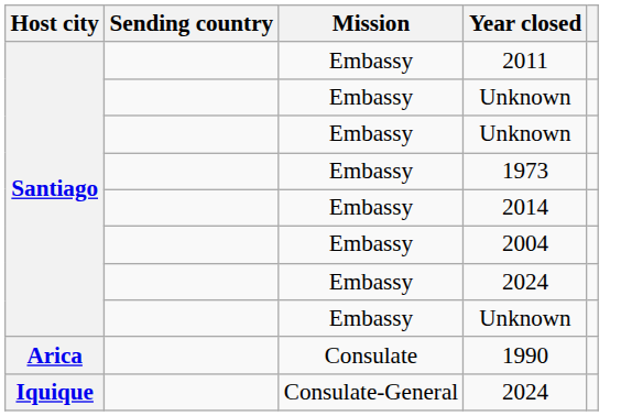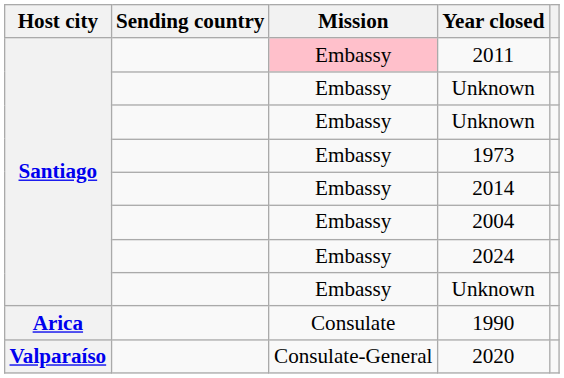 <table class="wikitable plainrowheaders">
 <tr>
 <th scope="col">Host city</th>
 <th scope="col">Sending country</th>
 <th scope="col">Mission</th>
 <th scope="col">Year closed</th>
 <th scope="col"></th>
 </tr>
 <tr>
 <th rowspan="8"><a href='#'>Santiago</a></th>
 <td></td>
-<td style="text-align:center;">Embassy</td>
+<td style="background: pink; text-align:center;">Embassy</td>
 <td style="text-align:center;">2011</td>
 <td style="text-align:center;"></td>
 </tr>
 <tr>
 <td></td>
 <td style="text-align:center;">Embassy</td>
 <td style="text-align:center;">Unknown</td>
 <td style="text-align:center;"></td>
 </tr>
 <tr>
 <td></td>
 <td style="text-align:center;">Embassy</td>
 <td style="text-align:center;">Unknown</td>
 <td style="text-align:center;"></td>
 </tr>
 <tr>
 <td></td>
 <td style="text-align:center;">Embassy</td>
 <td style="text-align:center;">1973</td>
 <td style="text-align:center;"></td>
 </tr>
 <tr>
 <td></td>
 <td style="text-align:center;">Embassy</td>
 <td style="text-align:center;">2014</td>
 <td style="text-align:center;"></td>
 </tr>
 <tr>
 <td></td>
 <td style="text-align:center;">Embassy</td>
 <td style="text-align:center;">2004</td>
 <td style="text-align:center;"></td>
 </tr>
 <tr>
 <td></td>
 <td style="text-align:center;">Embassy</td>
 <td style="text-align:center;">2024</td>
 <td style="text-align:center;"></td>
 </tr>
 <tr>
 <td></td>
 <td style="text-align:center;">Embassy</td>
 <td style="text-align:center;">Unknown</td>
 <td style="text-align:center;"></td>
 </tr>
 <tr>
 <th><a href='#'>Arica</a></th>
 <td></td>
 <td style="text-align:center;">Consulate</td>
 <td style="text-align:center;">1990</td>
 <td style="text-align:center;"></td>
 </tr>
 <tr>
-<th><a href='#'>Iquique</a></th>
+<th><a href='#'>Valparaíso</a></th>
 <td></td>
 <td style="text-align:center;">Consulate-General</td>
-<td style="text-align:center;">2024</td>
+<td style="text-align:center;">2020</td>
 <td style="text-align:center;"></td>
 </tr>
 </table>
